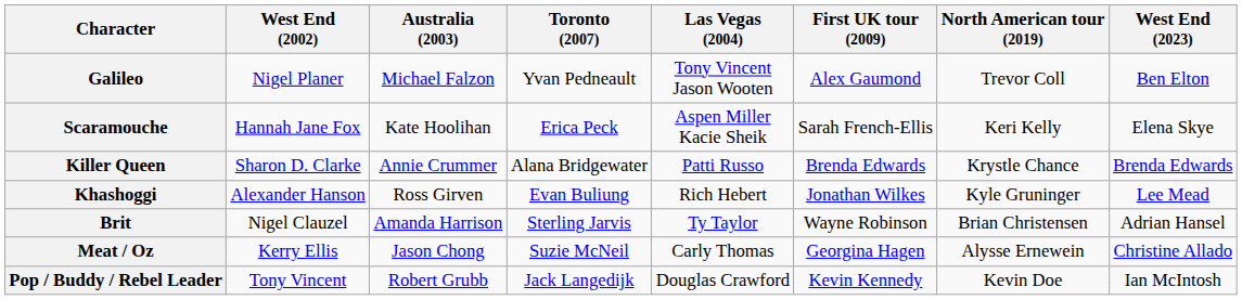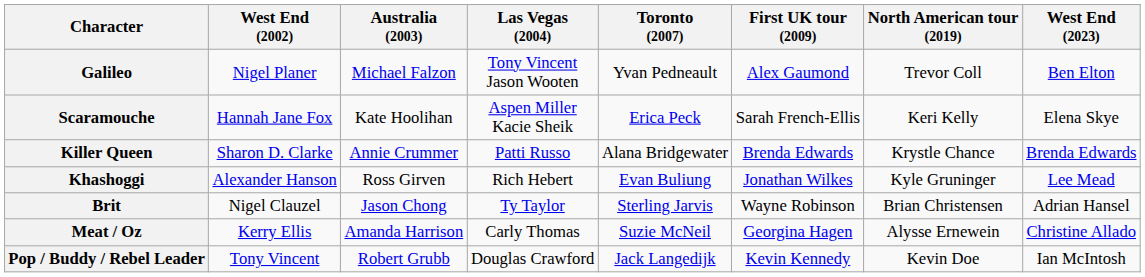 <table class="wikitable">
 <tr>
 <th>Character</th>
 <th>West End<br><small>(2002)</small></th>
 <th>Australia<br><small>(2003)</small></th>
+<th>Las Vegas<br><small>(2004)</small></th>
 <th>Toronto<br><small>(2007)</small></th>
-<th>Las Vegas<br><small>(2004)</small></th>
 <th>First UK tour<br><small>(2009)</small></th>
 <th>North American tour<br><small>(2019)</small></th>
 <th>West End<br><small>(2023)</small></th>
 </tr>
 <tr>
 <th>Galileo</th>
 <td align="center"><a href='#'>Nigel Planer</a></td>
 <td align="center"><a href='#'>Michael Falzon</a></td>
+<td align="center"><a href='#'>Tony Vincent</a><br>Jason Wooten</td>
 <td align="center">Yvan Pedneault</td>
-<td align="center"><a href='#'>Tony Vincent</a><br>Jason Wooten</td>
 <td align="center"><a href='#'>Alex Gaumond</a></td>
 <td align="center">Trevor Coll</td>
 <td align="center"><a href='#'>Ben Elton</a></td>
 </tr>
 <tr>
 <th>Scaramouche</th>
 <td align="center"><a href='#'>Hannah Jane Fox</a></td>
 <td align="center">Kate Hoolihan</td>
+<td align="center"><a href='#'>Aspen Miller</a><br>Kacie Sheik</td>
 <td align="center"><a href='#'>Erica Peck</a></td>
-<td align="center"><a href='#'>Aspen Miller</a><br>Kacie Sheik</td>
 <td align="center">Sarah French-Ellis</td>
 <td align="center">Keri Kelly</td>
 <td align="center">Elena Skye</td>
 </tr>
 <tr>
 <th>Killer Queen</th>
 <td align="center"><a href='#'>Sharon D. Clarke</a></td>
 <td align="center"><a href='#'>Annie Crummer</a></td>
+<td align="center"><a href='#'>Patti Russo</a></td>
 <td align="center">Alana Bridgewater</td>
-<td align="center"><a href='#'>Patti Russo</a></td>
 <td align="center"><a href='#'>Brenda Edwards</a></td>
 <td align="center">Krystle Chance</td>
 <td align="center"><a href='#'>Brenda Edwards</a></td>
 </tr>
 <tr>
 <th>Khashoggi</th>
 <td align="center"><a href='#'>Alexander Hanson</a></td>
 <td align="center">Ross Girven</td>
+<td align="center">Rich Hebert</td>
 <td align="center"><a href='#'>Evan Buliung</a></td>
-<td align="center">Rich Hebert</td>
 <td align="center"><a href='#'>Jonathan Wilkes</a></td>
 <td align="center">Kyle Gruninger</td>
 <td align="center"><a href='#'>Lee Mead</a></td>
 </tr>
 <tr>
 <th>Brit</th>
 <td align="center">Nigel Clauzel</td>
-<td align="center"><a href='#'>Amanda Harrison</a></td>
+<td align="center"><a href='#'>Jason Chong</a></td>
+<td align="center"><a href='#'>Ty Taylor</a></td>
 <td align="center"><a href='#'>Sterling Jarvis</a></td>
-<td align="center"><a href='#'>Ty Taylor</a></td>
 <td align="center">Wayne Robinson</td>
 <td align="center">Brian Christensen</td>
 <td align="center">Adrian Hansel</td>
 </tr>
 <tr>
 <th>Meat / Oz</th>
 <td align="center"><a href='#'>Kerry Ellis</a></td>
-<td align="center"><a href='#'>Jason Chong</a></td>
+<td align="center"><a href='#'>Amanda Harrison</a></td>
+<td align="center">Carly Thomas</td>
 <td align="center"><a href='#'>Suzie McNeil</a></td>
-<td align="center">Carly Thomas</td>
 <td align="center"><a href='#'>Georgina Hagen</a></td>
 <td align="center">Alysse Ernewein</td>
 <td align="center"><a href='#'>Christine Allado</a></td>
 </tr>
 <tr>
 <th>Pop / Buddy / Rebel Leader</th>
 <td align="center"><a href='#'>Tony Vincent</a></td>
 <td align="center"><a href='#'>Robert Grubb</a></td>
+<td align="center">Douglas Crawford</td>
 <td align="center"><a href='#'>Jack Langedijk</a></td>
-<td align="center">Douglas Crawford</td>
 <td align="center"><a href='#'>Kevin Kennedy</a></td>
 <td align="center">Kevin Doe</td>
 <td align="center">Ian McIntosh</td>
 </tr>
 </table>
